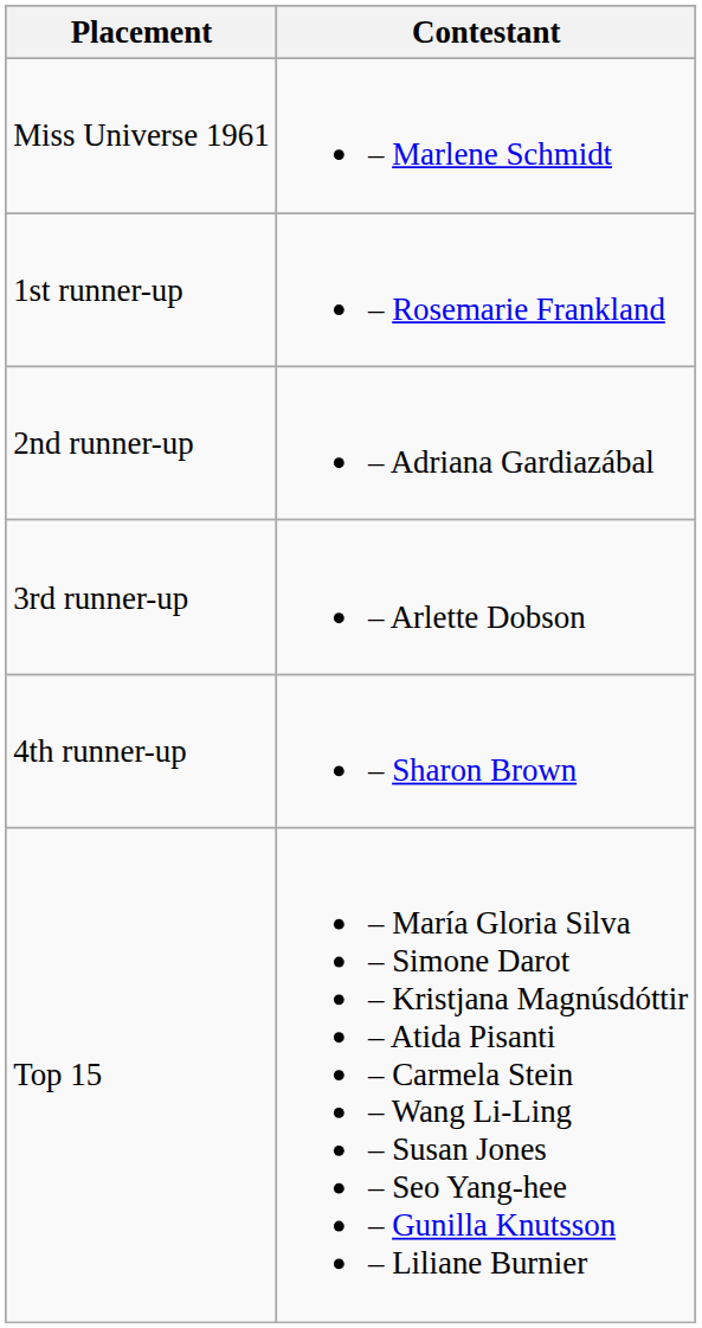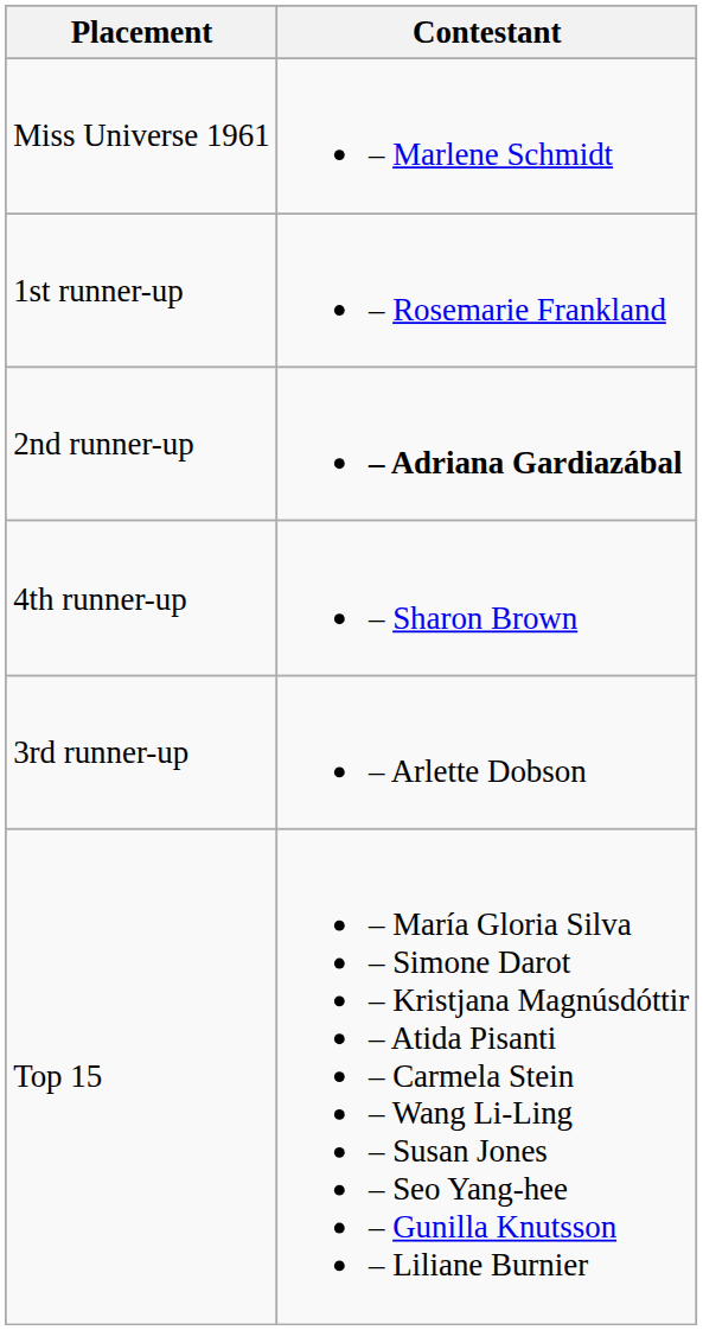 <table class="wikitable sortable" style="font-size:95%;">
 <tr>
 <th>Placement</th>
 <th>Contestant</th>
 </tr>
 <tr>
 <td>Miss Universe 1961</td>
 <td><br><ul><li> – <a href='#'>Marlene Schmidt</a></li></ul></td>
 </tr>
 <tr>
 <td>1st runner-up</td>
 <td><br><ul><li> – <a href='#'>Rosemarie Frankland</a></li></ul></td>
 </tr>
 <tr>
 <td>2nd runner-up</td>
-<td><br><ul><li> – Adriana Gardiazábal</li></ul></td>
+<td><strong><br><ul><li> – Adriana Gardiazábal</li></ul></strong></td>
+</tr>
+<tr>
+<td>4th runner-up</td>
+<td><br><ul><li> – <a href='#'>Sharon Brown</a></li></ul></td>
 </tr>
 <tr>
 <td>3rd runner-up</td>
 <td><br><ul><li> – Arlette Dobson</li></ul></td>
 </tr>
 <tr>
-<td>4th runner-up</td>
-<td><br><ul><li> – <a href='#'>Sharon Brown</a></li></ul></td>
-</tr>
-<tr>
 <td>Top 15</td>
 <td><br><ul><li> – María Gloria Silva</li><li> – Simone Darot</li><li> – Kristjana Magnúsdóttir</li><li> – Atida Pisanti</li><li> – Carmela Stein</li><li> – Wang Li-Ling</li><li> – Susan Jones</li><li> – Seo Yang-hee</li><li> – <a href='#'>Gunilla Knutsson</a></li><li> – Liliane Burnier</li></ul></td>
 </tr>
 </table>
